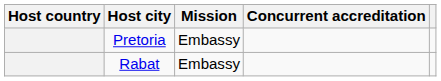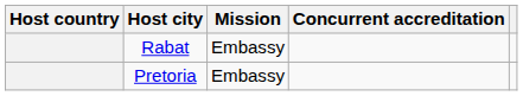 <table class="wikitable plainrowheaders" style="text-align:center;">
 <tr>
 <th scope="col">Host country</th>
 <th scope="col">Host city</th>
 <th scope="col">Mission</th>
 <th scope="col">Concurrent accreditation</th>
 <th scope="col"></th>
 </tr>
 <tr>
 <th scope="row"></th>
-<td><a href='#'>Pretoria</a></td>
+<td><a href='#'>Rabat</a></td>
 <td>Embassy</td>
 <td></td>
 <td></td>
 </tr>
 <tr>
 <th scope="row"></th>
-<td><a href='#'>Rabat</a></td>
+<td><a href='#'>Pretoria</a></td>
 <td>Embassy</td>
 <td></td>
 <td></td>
 </tr>
 </table>
